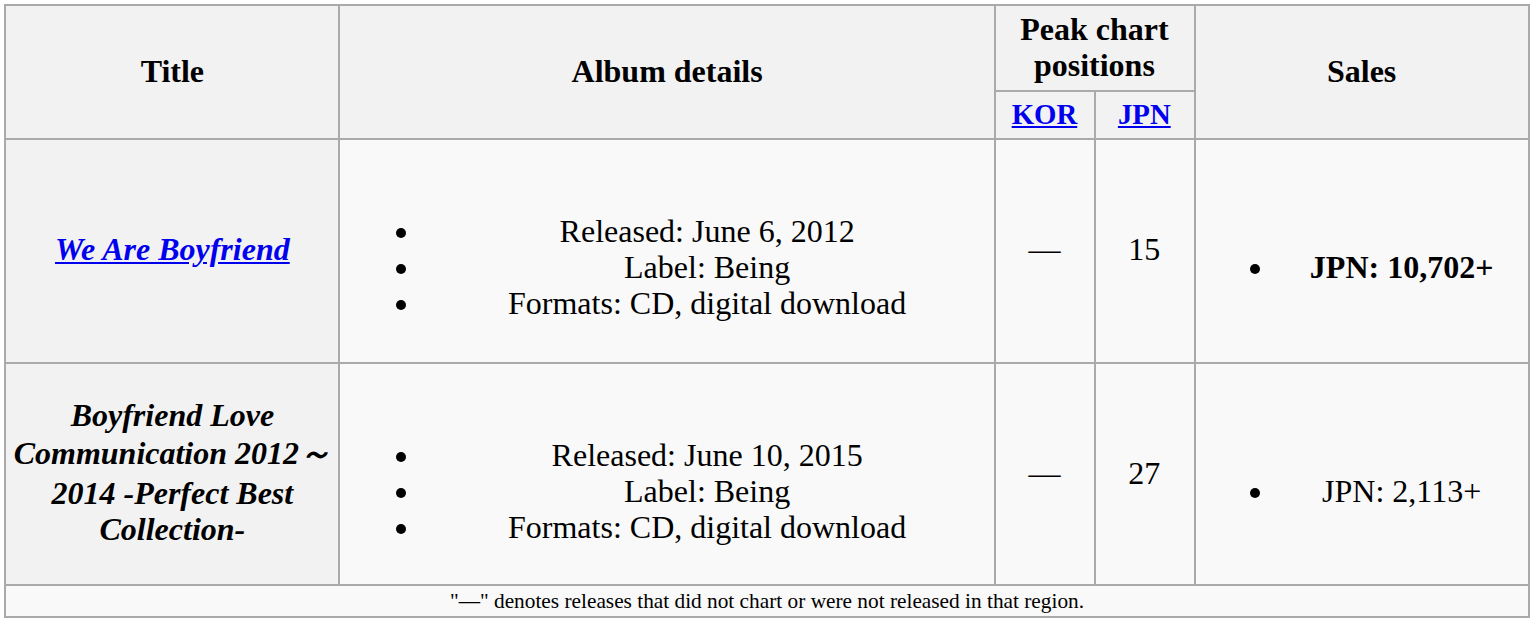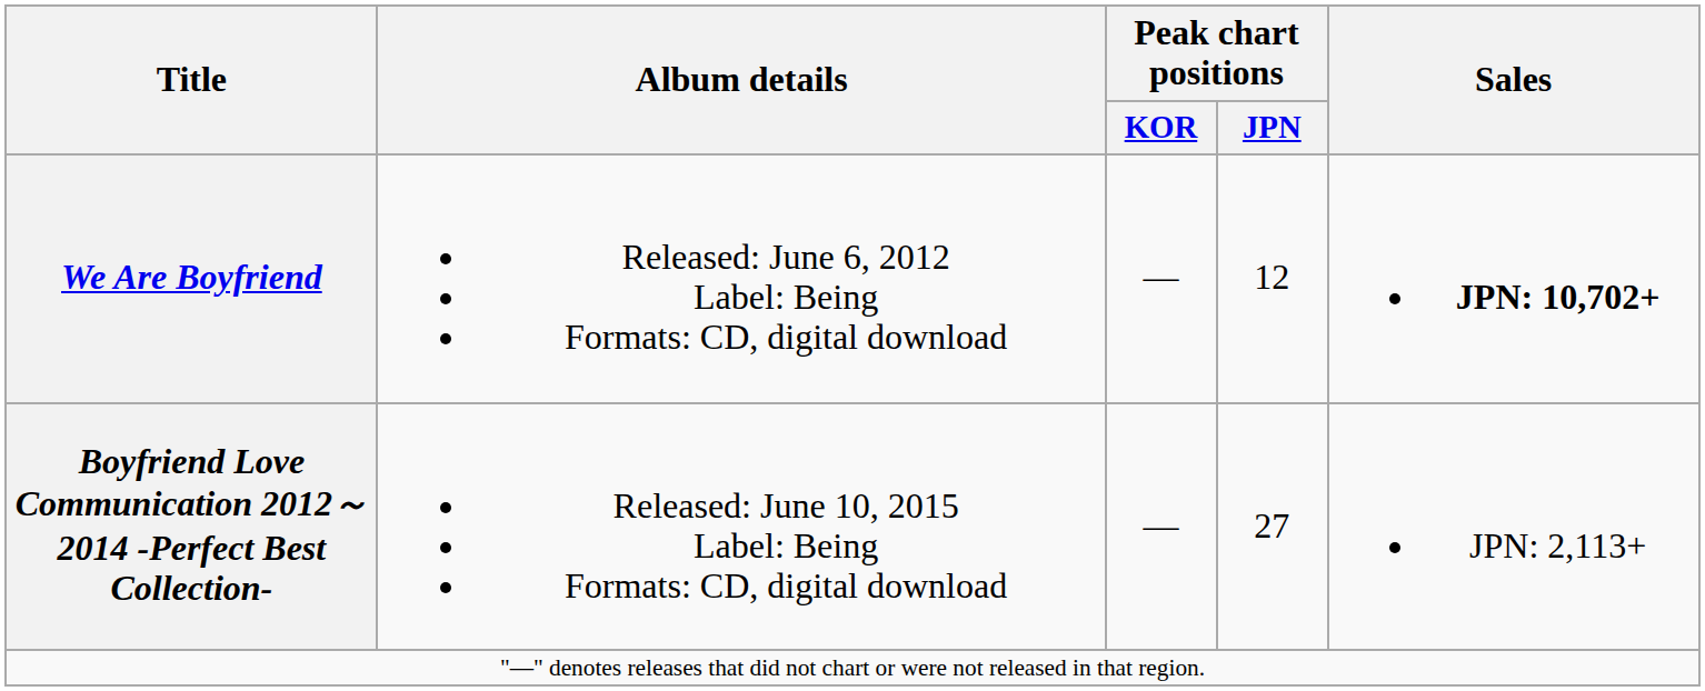 <table class="wikitable plainrowheaders" style="text-align:center;">
 <tr>
 <th scope="col" rowspan="2" style="width:10em;">Title</th>
 <th scope="col" rowspan="2" style="width:20em;">Album details</th>
 <th scope="col" colspan="2">Peak chart positions</th>
 <th scope="col" rowspan="2" style="width:10em;">Sales</th>
 </tr>
 <tr>
 <th scope="col" style="width:3em;font-size:90%;"><a href='#'>KOR</a><br></th>
 <th scope="col" style="width:3em;font-size:90%;"><a href='#'>JPN</a><br></th>
 </tr>
 <tr>
 <th scope="row"><em><a href='#'>We Are Boyfriend</a></em></th>
 <td><br><ul><li>Released: June 6, 2012 </li><li>Label: Being</li><li>Formats: CD, digital download</li></ul></td>
 <td>—</td>
-<td>15</td>
+<td>12</td>
 <td><strong><br><ul><li>JPN: 10,702+</li></ul></strong></td>
 </tr>
 <tr>
 <th scope="row"><em>Boyfriend Love Communication 2012～2014 -Perfect Best Collection-</em></th>
 <td><br><ul><li>Released: June 10, 2015 </li><li>Label: Being</li><li>Formats: CD, digital download</li></ul></td>
 <td>—</td>
 <td>27</td>
 <td><br><ul><li>JPN: 2,113+</li></ul></td>
 </tr>
 <tr>
 <td colspan="5" style="font-size:8pt;">"—" denotes releases that did not chart or were not released in that region.</td>
 </tr>
 </table>
